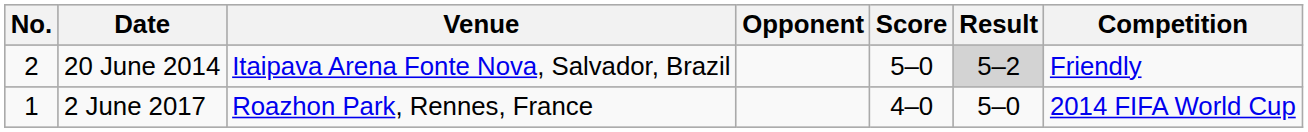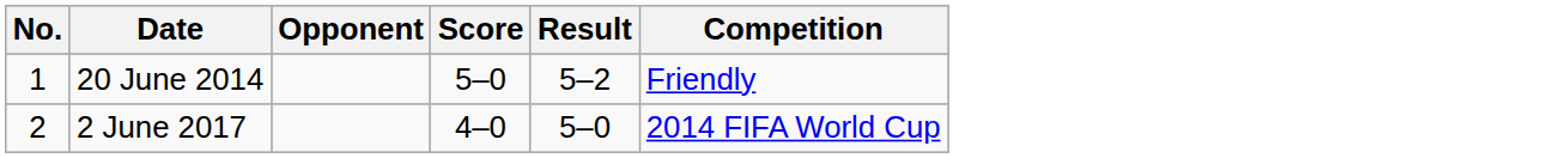 <table class="wikitable sortable">
 <tr>
 <th scope="col">No.</th>
 <th scope="col">Date</th>
-<th scope="col">Venue</th>
 <th scope="col">Opponent</th>
 <th scope="col">Score</th>
 <th scope="col">Result</th>
 <th scope="col">Competition</th>
 </tr>
 <tr>
-<td align="center">2</td>
+<td align="center">1</td>
 <td>20 June 2014</td>
-<td><a href='#'>Itaipava Arena Fonte Nova</a>, Salvador, Brazil</td>
 <td></td>
 <td align="center">5–0</td>
-<td align="center" style="background: lightgrey;">5–2</td>
+<td align="center">5–2</td>
 <td><a href='#'>Friendly</a></td>
 </tr>
 <tr>
-<td align="center">1</td>
+<td align="center">2</td>
 <td>2 June 2017</td>
-<td><a href='#'>Roazhon Park</a>, Rennes, France</td>
 <td></td>
 <td align="center">4–0</td>
 <td align="center">5–0</td>
 <td><a href='#'>2014 FIFA World Cup</a></td>
 </tr>
 </table>
